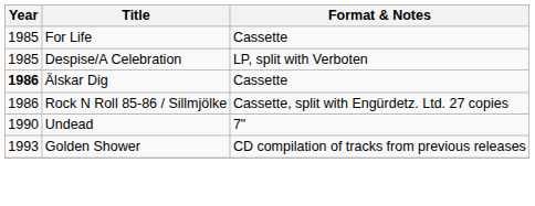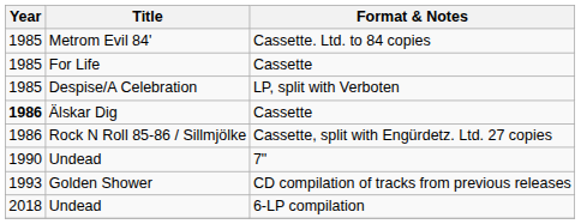 <table class="wikitable">
 <tr>
 <th>Year</th>
 <th>Title</th>
 <th>Format & Notes</th>
+</tr>
+<tr>
+<td>1985</td>
+<td>Metrom Evil 84'</td>
+<td>Cassette. Ltd. to 84 copies</td>
 </tr>
 <tr>
 <td>1985</td>
 <td>For Life</td>
 <td>Cassette</td>
 </tr>
 <tr>
 <td>1985</td>
 <td>Despise/A Celebration</td>
 <td>LP, split with Verboten</td>
 </tr>
 <tr>
 <td><strong>1986</strong></td>
 <td>Älskar Dig</td>
 <td>Cassette</td>
 </tr>
 <tr>
 <td>1986</td>
 <td>Rock N Roll 85-86 / Sillmjölke</td>
 <td>Cassette, split with Engürdetz. Ltd. 27 copies</td>
 </tr>
 <tr>
 <td>1990</td>
 <td>Undead</td>
 <td>7"</td>
 </tr>
 <tr>
 <td>1993</td>
 <td>Golden Shower</td>
 <td>CD compilation of tracks from previous releases</td>
 </tr>
 <tr>
+<td>2018</td>
+<td>Undead</td>
+<td>6-LP compilation</td>
+</tr>
+<tr>
 </tr>
 </table>
